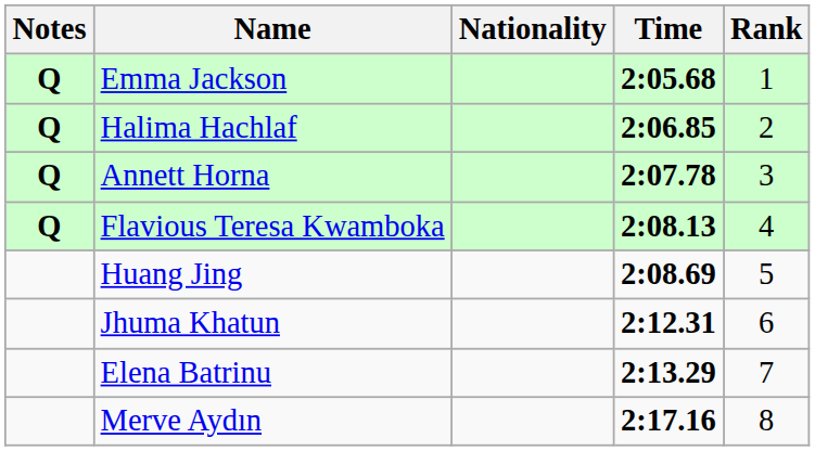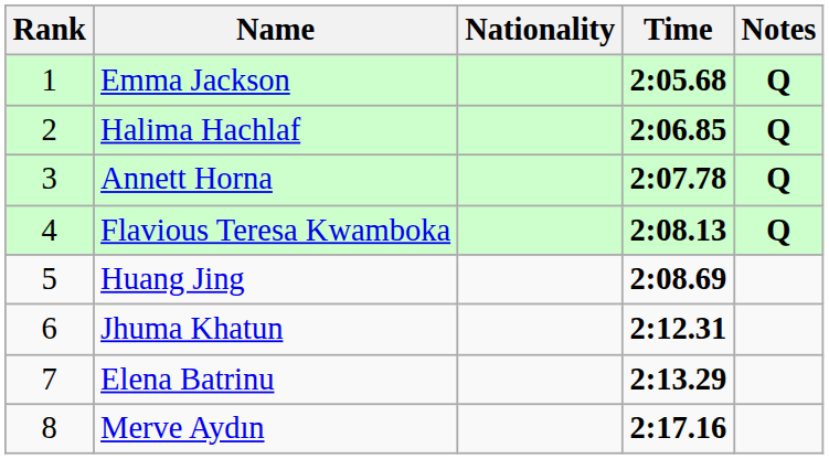 <table class="wikitable sortable" style="text-align:center">
 <tr>
-<th>Notes</th>
+<th>Rank</th>
 <th>Name</th>
 <th>Nationality</th>
 <th>Time</th>
-<th>Rank</th>
+<th>Notes</th>
 </tr>
 <tr bgcolor=ccffcc>
-<td><strong>Q</strong></td>
+<td>1</td>
 <td align=left><a href='#'>Emma Jackson</a></td>
 <td align=left></td>
 <td><strong>2:05.68</strong></td>
-<td>1</td>
+<td><strong>Q</strong></td>
 </tr>
 <tr bgcolor=ccffcc>
-<td><strong>Q</strong></td>
+<td>2</td>
 <td align=left><a href='#'>Halima Hachlaf</a></td>
 <td align=left></td>
 <td><strong>2:06.85</strong></td>
-<td>2</td>
+<td><strong>Q</strong></td>
 </tr>
 <tr bgcolor=ccffcc>
-<td><strong>Q</strong></td>
+<td>3</td>
 <td align=left><a href='#'>Annett Horna</a></td>
 <td align=left></td>
 <td><strong>2:07.78</strong></td>
-<td>3</td>
+<td><strong>Q</strong></td>
 </tr>
 <tr bgcolor=ccffcc>
-<td><strong>Q</strong></td>
+<td>4</td>
 <td align=left><a href='#'>Flavious Teresa Kwamboka</a></td>
 <td align=left></td>
 <td><strong>2:08.13</strong></td>
-<td>4</td>
+<td><strong>Q</strong></td>
 </tr>
 <tr>
-<td></td>
+<td>5</td>
 <td align=left><a href='#'>Huang Jing</a></td>
 <td align=left></td>
 <td><strong>2:08.69</strong></td>
-<td>5</td>
+<td></td>
 </tr>
 <tr>
-<td></td>
+<td>6</td>
 <td align=left><a href='#'>Jhuma Khatun</a></td>
 <td align=left></td>
 <td><strong>2:12.31</strong></td>
-<td>6</td>
+<td></td>
 </tr>
 <tr>
-<td></td>
+<td>7</td>
 <td align=left><a href='#'>Elena Batrinu</a></td>
 <td align=left></td>
 <td><strong>2:13.29</strong></td>
-<td>7</td>
+<td></td>
 </tr>
 <tr>
-<td></td>
+<td>8</td>
 <td align=left><a href='#'>Merve Aydın</a></td>
 <td align=left></td>
 <td><strong>2:17.16</strong></td>
-<td>8</td>
+<td></td>
 </tr>
 </table>
